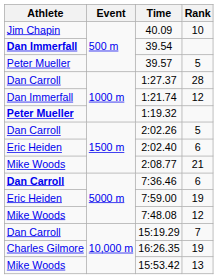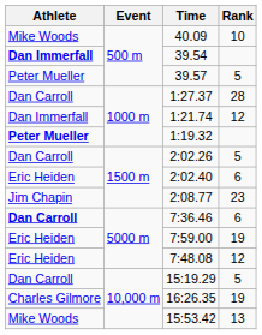 <table class=wikitable style=font-size:90%;text-align:center>
 <tr>
 <th>Athlete</th>
 <th>Event</th>
 <th>Time</th>
 <th>Rank</th>
 </tr>
 <tr>
-<td align=left><a href='#'>Jim Chapin</a></td>
+<td align=left><a href='#'>Mike Woods</a></td>
 <td align=left rowspan=3><a href='#'>500 m</a></td>
 <td align=center>40.09</td>
 <td align=center>10</td>
 </tr>
 <tr>
 <td align=left><strong><a href='#'>Dan Immerfall</a></strong></td>
 <td align=center>39.54</td>
 <td align=center></td>
 </tr>
 <tr>
 <td align=left><a href='#'>Peter Mueller</a></td>
 <td align=center>39.57</td>
 <td align=center>5</td>
 </tr>
 <tr>
 <td align=left><a href='#'>Dan Carroll</a></td>
 <td align=left rowspan=3><a href='#'>1000 m</a></td>
 <td align=center>1:27.37</td>
 <td align=center>28</td>
 </tr>
 <tr>
 <td align=left><a href='#'>Dan Immerfall</a></td>
 <td align=center>1:21.74</td>
 <td align=center>12</td>
 </tr>
 <tr>
 <td align=left><strong><a href='#'>Peter Mueller</a></strong></td>
 <td align=center>1:19.32 </td>
 <td align=center></td>
 </tr>
 <tr>
 <td align=left><a href='#'>Dan Carroll</a></td>
 <td align=left rowspan=3><a href='#'>1500 m</a></td>
 <td align=center>2:02.26</td>
 <td align=center>5</td>
 </tr>
 <tr>
 <td align=left><a href='#'>Eric Heiden</a></td>
 <td align=center>2:02.40</td>
 <td align=center>6</td>
 </tr>
 <tr>
-<td align=left><a href='#'>Mike Woods</a></td>
+<td align=left><a href='#'>Jim Chapin</a></td>
 <td align=center>2:08.77</td>
-<td align=center>21</td>
+<td align=center>23</td>
 </tr>
 <tr>
 <td align=left><strong><a href='#'>Dan Carroll</a></strong></td>
 <td align=left rowspan=3><a href='#'>5000 m</a></td>
 <td align=center>7:36.46</td>
 <td align=center>6</td>
 </tr>
 <tr>
 <td align=left><a href='#'>Eric Heiden</a></td>
 <td align=center>7:59.00</td>
 <td align=center>19</td>
 </tr>
 <tr>
-<td align=left><a href='#'>Mike Woods</a></td>
+<td align=left><a href='#'>Eric Heiden</a></td>
 <td align=center>7:48.08</td>
 <td align=center>12</td>
 </tr>
 <tr>
 <td align=left><a href='#'>Dan Carroll</a></td>
 <td align=left rowspan=3><a href='#'>10,000 m</a></td>
 <td align=center>15:19.29</td>
-<td align=center>7</td>
+<td align=center>5</td>
 </tr>
 <tr>
 <td align=left><a href='#'>Charles Gilmore</a></td>
 <td align=center>16:26.35</td>
 <td align=center>19</td>
 </tr>
 <tr>
 <td align=left><a href='#'>Mike Woods</a></td>
 <td align=center>15:53.42</td>
 <td align=center>13</td>
 </tr>
 </table>
